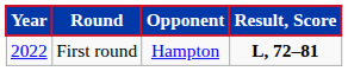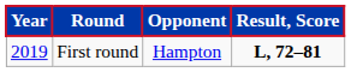 <table class="wikitable">
 <tr>
 <th style="background:#0038A8; border: 2px solid #CE1126;;color:#FFFFFF;">Year</th>
 <th style="background:#0038A8; border: 2px solid #CE1126;;color:#FFFFFF;">Round</th>
 <th style="background:#0038A8; border: 2px solid #CE1126;;color:#FFFFFF;">Opponent</th>
 <th style="background:#0038A8; border: 2px solid #CE1126;;color:#FFFFFF;">Result, Score</th>
 </tr>
 <tr align="center">
-<td><a href='#'>2022</a></td>
+<td><a href='#'>2019</a></td>
 <td>First round</td>
 <td><a href='#'>Hampton</a></td>
 <td><strong>L, 72–81</strong></td>
 </tr>
 </table>
